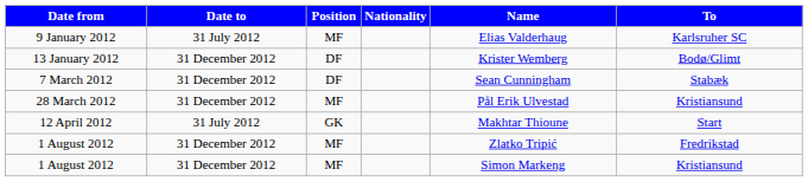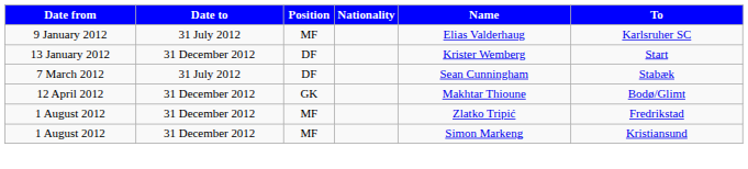 <table class="wikitable"  style="text-align:center; font-size:90%; ">
 <tr>
 <th style="background:#00f; color:white; width:150px;">Date from</th>
 <th style="background:#00f; color:white; width:170px;">Date to</th>
 <th style="background:#00f; color:white; width:55px;">Position</th>
 <th style="background:#00f; color:white; width:55px;">Nationality</th>
 <th style="background:#00f; color:white; width:200px;">Name</th>
 <th style="background:#00f; color:white; width:200px;">To</th>
 </tr>
 <tr>
 <td>9 January 2012</td>
 <td>31 July 2012</td>
 <td>MF</td>
 <td></td>
 <td><a href='#'>Elias Valderhaug</a></td>
 <td> <a href='#'>Karlsruher SC</a></td>
 </tr>
 <tr>
 <td>13 January 2012</td>
 <td>31 December 2012</td>
 <td>DF</td>
 <td></td>
 <td><a href='#'>Krister Wemberg</a></td>
-<td> <a href='#'>Bodø/Glimt</a></td>
+<td> <a href='#'>Start</a></td>
 </tr>
 <tr>
 <td>7 March 2012</td>
-<td>31 December 2012</td>
+<td>31 July 2012</td>
 <td>DF</td>
 <td></td>
 <td><a href='#'>Sean Cunningham</a></td>
 <td> <a href='#'>Stabæk</a></td>
 </tr>
 <tr>
-<td>28 March 2012</td>
+<td>12 April 2012</td>
 <td>31 December 2012</td>
-<td>MF</td>
-<td></td>
-<td><a href='#'>Pål Erik Ulvestad</a></td>
-<td> <a href='#'>Kristiansund</a></td>
-</tr>
-<tr>
-<td>12 April 2012</td>
-<td>31 July 2012</td>
 <td>GK</td>
 <td></td>
 <td><a href='#'>Makhtar Thioune</a></td>
-<td> <a href='#'>Start</a></td>
+<td> <a href='#'>Bodø/Glimt</a></td>
 </tr>
 <tr>
 <td>1 August 2012</td>
 <td>31 December 2012</td>
 <td>MF</td>
 <td></td>
 <td><a href='#'>Zlatko Tripić</a></td>
 <td> <a href='#'>Fredrikstad</a></td>
 </tr>
 <tr>
 <td>1 August 2012</td>
 <td>31 December 2012</td>
 <td>MF</td>
 <td></td>
 <td><a href='#'>Simon Markeng</a></td>
 <td> <a href='#'>Kristiansund</a></td>
 </tr>
 </table>
